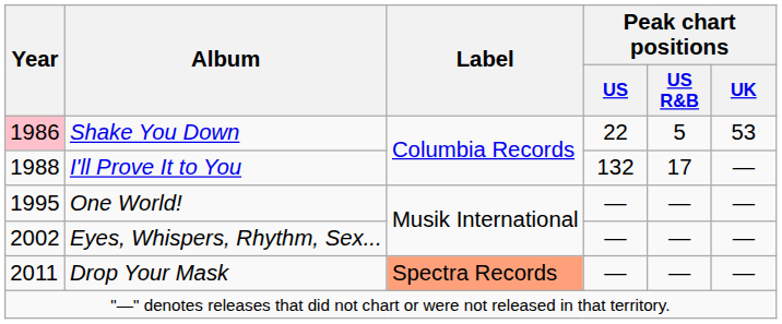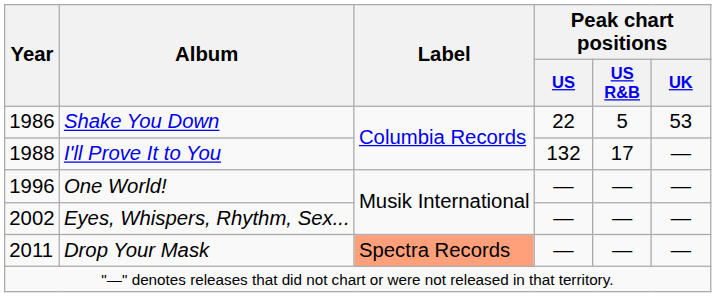 <table class="wikitable">
 <tr>
 <th scope="col" rowspan="2">Year</th>
 <th scope="col" rowspan="2">Album</th>
 <th scope="col" rowspan="2">Label</th>
 <th scope="col" colspan="3">Peak chart positions</th>
 </tr>
 <tr style="font-size:small;">
 <th style="width:40px;"><a href='#'>US</a><br></th>
 <th style="width:40px;"><a href='#'>US R&B</a><br></th>
 <th style="width:40px;"><a href='#'>UK</a><br></th>
 </tr>
 <tr>
-<td style="background: pink;">1986</td>
+<td>1986</td>
 <td><em><a href='#'>Shake You Down</a></em></td>
 <td rowspan="2"><a href='#'>Columbia Records</a></td>
 <td align=center>22</td>
 <td align=center>5</td>
 <td align=center>53</td>
 </tr>
 <tr>
 <td>1988</td>
 <td><em><a href='#'>I'll Prove It to You</a></em></td>
 <td align=center>132</td>
 <td align=center>17</td>
 <td align=center>—</td>
 </tr>
 <tr>
-<td>1995</td>
+<td>1996</td>
 <td><em>One World!</em></td>
 <td rowspan="2">Musik International</td>
 <td align=center>—</td>
 <td align=center>—</td>
 <td align=center>—</td>
 </tr>
 <tr>
 <td>2002</td>
 <td><em>Eyes, Whispers, Rhythm, Sex...</em></td>
 <td align=center>—</td>
 <td align=center>—</td>
 <td align=center>—</td>
 </tr>
 <tr>
 <td>2011</td>
 <td><em>Drop Your Mask</em></td>
 <td style="background: lightsalmon;">Spectra Records</td>
 <td align=center>—</td>
 <td align=center>—</td>
 <td align=center>—</td>
 </tr>
 <tr>
 <td colspan="7" style="text-align:center; font-size:9pt;">"—" denotes releases that did not chart or were not released in that territory.</td>
 </tr>
 </table>
